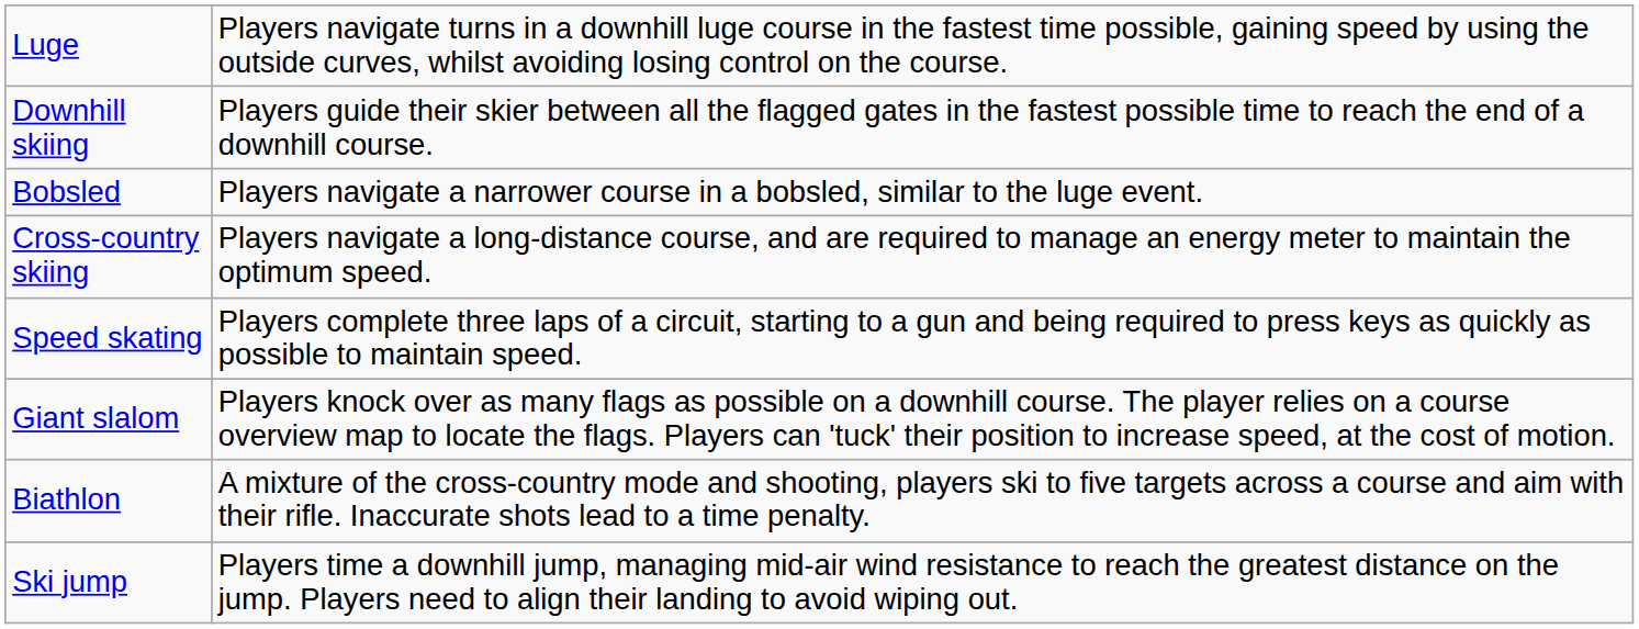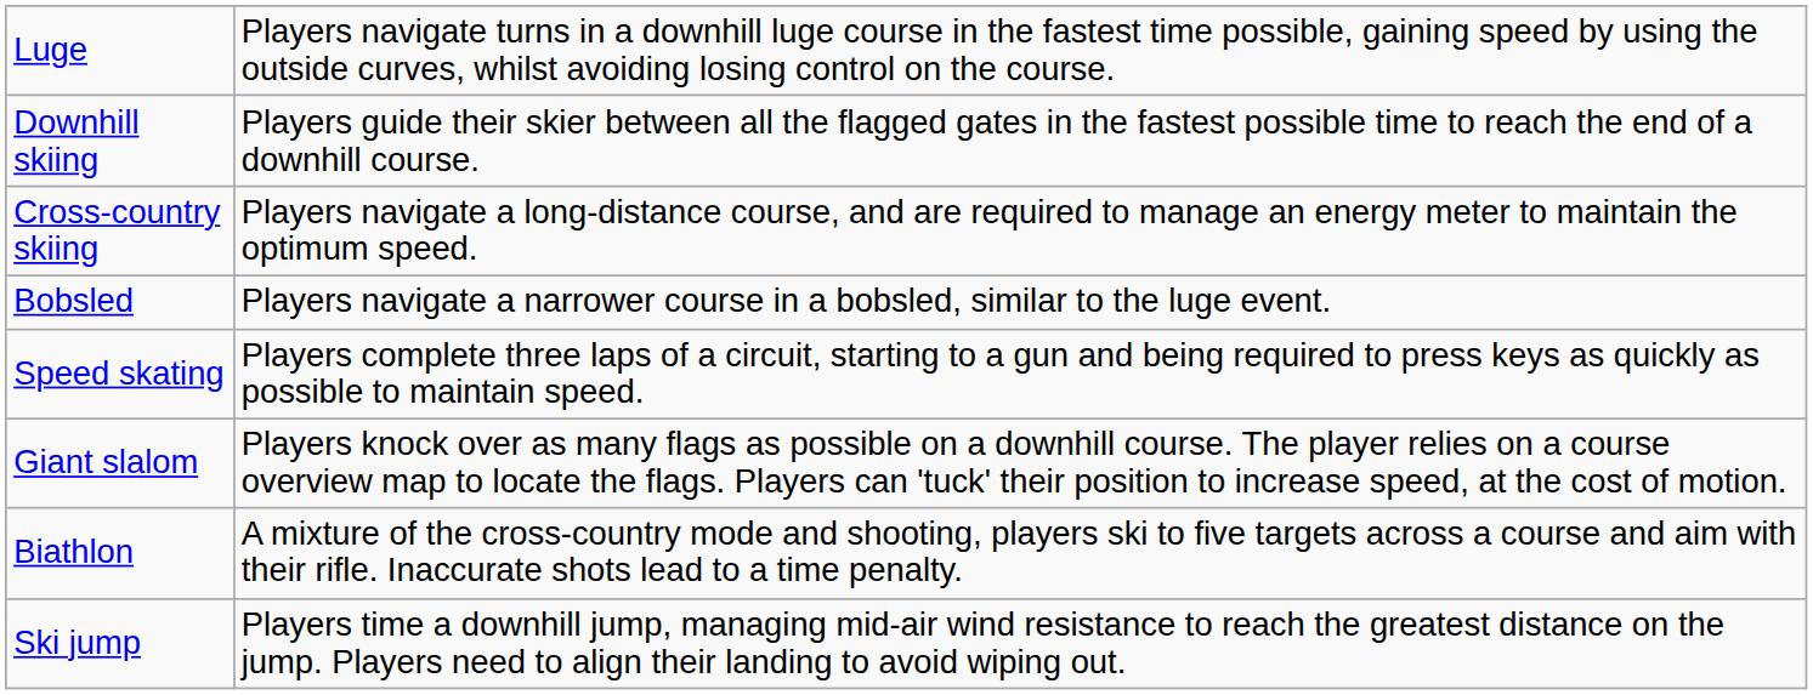 <table class="wikitable">
 <tr>
 <td><a href='#'>Luge</a></td>
 <td>Players navigate turns in a downhill luge course in the fastest time possible, gaining speed by using the outside curves, whilst avoiding losing control on the course.</td>
 </tr>
 <tr>
 <td><a href='#'>Downhill skiing</a></td>
 <td>Players guide their skier between all the flagged gates in the fastest possible time   to reach the end of a downhill course.</td>
 </tr>
 <tr>
+<td><a href='#'>Cross-country skiing</a></td>
+<td>Players navigate a long-distance course, and are required to manage an energy meter to maintain the optimum speed.</td>
+</tr>
+<tr>
 <td><a href='#'>Bobsled</a></td>
 <td>Players navigate a narrower course in a bobsled, similar to the luge event.</td>
-</tr>
-<tr>
-<td><a href='#'>Cross-country skiing</a></td>
-<td>Players navigate a long-distance course, and are required to manage an energy meter to maintain the optimum speed.</td>
 </tr>
 <tr>
 <td><a href='#'>Speed skating</a></td>
 <td>Players complete three laps of a circuit, starting to a gun and being required to press keys as quickly as possible to maintain speed.</td>
 </tr>
 <tr>
 <td><a href='#'>Giant slalom</a></td>
 <td>Players knock over as many flags as possible on a downhill course. The player relies on a course overview map to locate the flags. Players can 'tuck' their position to increase speed, at the cost of motion.</td>
 </tr>
 <tr>
 <td><a href='#'>Biathlon</a></td>
 <td>A mixture of the cross-country mode and shooting, players ski to five targets across a course and aim with their rifle. Inaccurate shots lead to a time penalty.</td>
 </tr>
 <tr>
 <td><a href='#'>Ski jump</a></td>
 <td>Players time a downhill jump, managing mid-air wind resistance to reach the greatest distance on the jump. Players need to align their landing to avoid wiping out.</td>
 </tr>
 </table>
